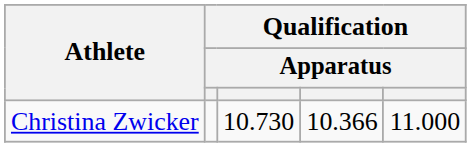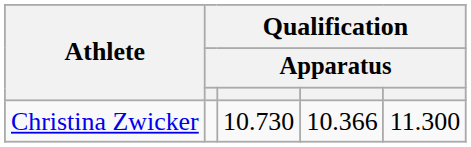 <table class="wikitable" style="font-size:90%">
 <tr>
 <th rowspan=3>Athlete</th>
 <th colspan=4>Qualification</th>
 </tr>
 <tr style="font-size:95%">
 <th colspan=4>Apparatus</th>
 </tr>
 <tr style="font-size:95%">
 <th></th>
 <th></th>
 <th></th>
 <th></th>
 </tr>
 <tr align=center>
 <td align=left><a href='#'>Christina Zwicker</a></td>
 <td></td>
 <td>10.730</td>
 <td>10.366</td>
-<td>11.000</td>
+<td>11.300</td>
 </tr>
 </table>
